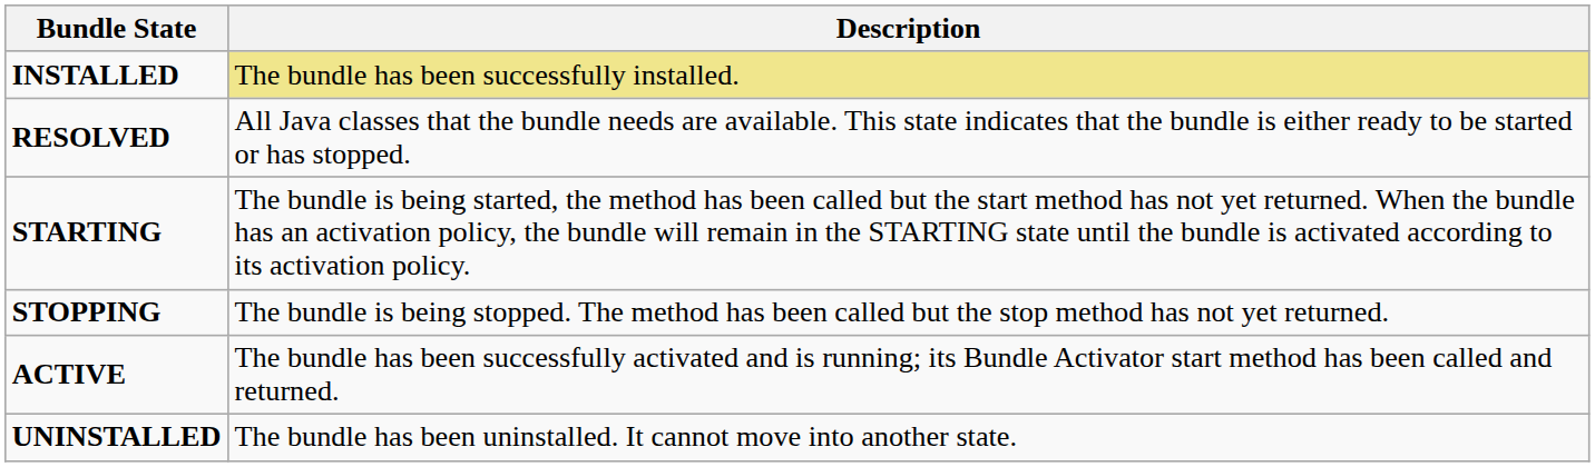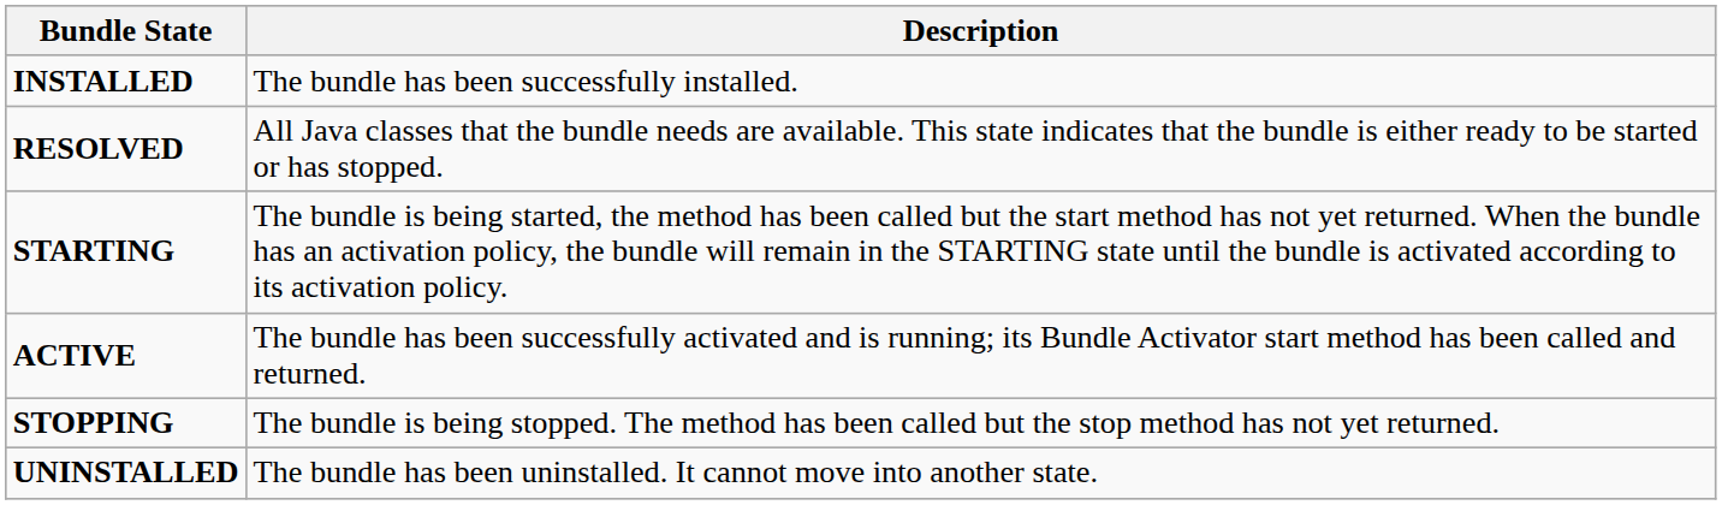 <table class="wikitable">
 <tr>
 <th>Bundle State</th>
 <th>Description</th>
 </tr>
 <tr>
 <td><strong>INSTALLED</strong></td>
-<td style="background: khaki;">The bundle has been successfully installed.</td>
+<td>The bundle has been successfully installed.</td>
 </tr>
 <tr>
 <td><strong>RESOLVED</strong></td>
 <td>All Java classes that the bundle needs are available. This state indicates that the bundle is either ready to be started or has stopped.</td>
 </tr>
 <tr>
 <td><strong>STARTING</strong></td>
 <td>The bundle is being started, the <code></code> method has been called but the start method has not yet returned. When the bundle has an activation policy, the bundle will remain in the STARTING state until the bundle is activated according to its activation policy.</td>
 </tr>
 <tr>
+<td><strong>ACTIVE</strong></td>
+<td>The bundle has been successfully activated and is running; its Bundle Activator start method has been called and returned.</td>
+</tr>
+<tr>
 <td><strong>STOPPING</strong></td>
 <td>The bundle is being stopped. The <code></code> method has been called but the stop method has not yet returned.</td>
-</tr>
-<tr>
-<td><strong>ACTIVE</strong></td>
-<td>The bundle has been successfully activated and is running; its Bundle Activator start method has been called and returned.</td>
 </tr>
 <tr>
 <td><strong>UNINSTALLED</strong></td>
 <td>The bundle has been uninstalled. It cannot move into another state.</td>
 </tr>
 </table>
